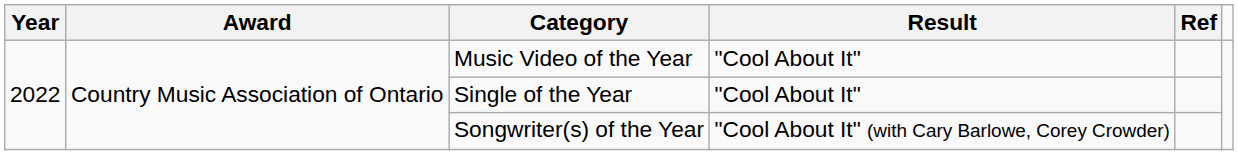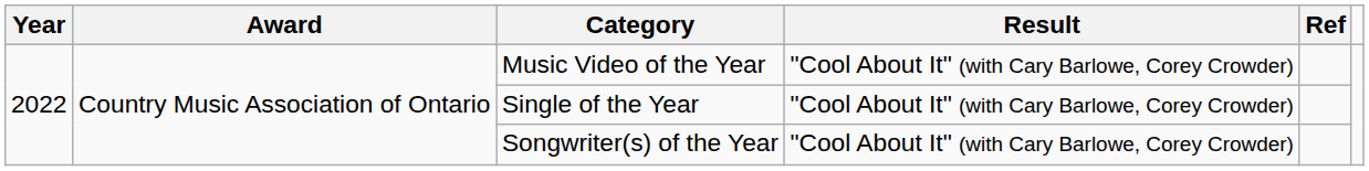 <table class="wikitable">
 <tr>
 <th>Year</th>
 <th>Award</th>
 <th>Category</th>
 <th>Result</th>
 <th>Ref</th>
 </tr>
 <tr>
 <td rowspan="3">2022</td>
 <td rowspan="3">Country Music Association of Ontario</td>
 <td>Music Video of the Year</td>
-<td>"Cool About It"</td>
+<td>"Cool About It" <small>(with Cary Barlowe, Corey Crowder)</small></td>
 <td></td>
 <td rowspan="3"></td>
 </tr>
 <tr>
 <td>Single of the Year</td>
-<td>"Cool About It"</td>
+<td>"Cool About It" <small>(with Cary Barlowe, Corey Crowder)</small></td>
 <td></td>
 </tr>
 <tr>
 <td>Songwriter(s) of the Year</td>
 <td>"Cool About It" <small>(with Cary Barlowe, Corey Crowder)</small></td>
 <td></td>
 </tr>
 </table>
